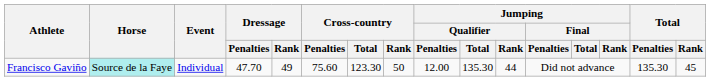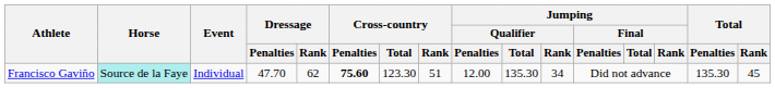 <table class=wikitable style="font-size:90%">
 <tr>
 <th rowspan="3">Athlete</th>
 <th rowspan="3">Horse</th>
 <th rowspan="3">Event</th>
 <th colspan="2" rowspan="2">Dressage</th>
 <th colspan="3" rowspan="2">Cross-country</th>
 <th colspan="6">Jumping</th>
 <th colspan="2" rowspan="2">Total</th>
 </tr>
 <tr style="font-size:95%">
 <th colspan="3">Qualifier</th>
 <th colspan="3">Final</th>
 </tr>
 <tr style="font-size:95%">
 <th>Penalties</th>
 <th>Rank</th>
 <th>Penalties</th>
 <th>Total</th>
 <th>Rank</th>
 <th>Penalties</th>
 <th>Total</th>
 <th>Rank</th>
 <th>Penalties</th>
 <th>Total</th>
 <th>Rank</th>
 <th>Penalties</th>
 <th>Rank</th>
 </tr>
 <tr align=center>
 <td align=left><a href='#'>Francisco Gaviño</a></td>
 <td align=left style="background: paleturquoise;">Source de la Faye</td>
 <td align=left><a href='#'>Individual</a></td>
 <td>47.70</td>
-<td>49</td>
-<td>75.60</td>
+<td>62</td>
+<td><strong>75.60</strong></td>
 <td>123.30</td>
-<td>50</td>
+<td>51</td>
 <td>12.00</td>
 <td>135.30</td>
-<td>44</td>
+<td>34</td>
 <td colspan="3">Did not advance</td>
 <td>135.30</td>
 <td>45</td>
 </tr>
 </table>
